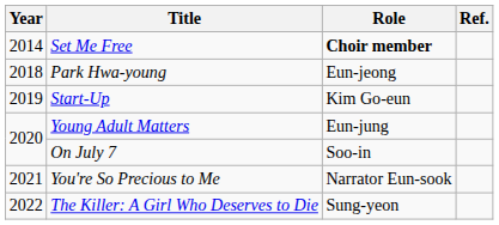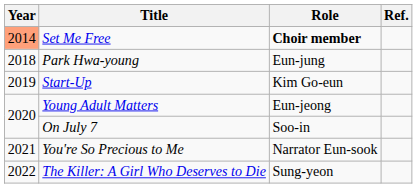 <table class="wikitable">
 <tr>
 <th>Year</th>
 <th>Title</th>
 <th>Role</th>
 <th>Ref.</th>
 </tr>
 <tr>
-<td>2014</td>
+<td style="background: lightsalmon;">2014</td>
 <td><em><a href='#'>Set Me Free</a></em></td>
 <td><strong>Choir member</strong></td>
 <td></td>
 </tr>
 <tr>
 <td>2018</td>
 <td><em>Park Hwa-young</em></td>
-<td>Eun-jeong</td>
+<td>Eun-jung</td>
 <td></td>
 </tr>
 <tr>
 <td>2019</td>
 <td><em><a href='#'>Start-Up</a></em></td>
 <td>Kim Go-eun</td>
 <td></td>
 </tr>
 <tr>
 <td rowspan=2>2020</td>
 <td><em><a href='#'>Young Adult Matters</a></em></td>
-<td>Eun-jung</td>
+<td>Eun-jeong</td>
 <td></td>
 </tr>
 <tr>
 <td><em>On July 7</em></td>
 <td>Soo-in</td>
 <td></td>
 </tr>
 <tr>
 <td>2021</td>
 <td><em>You're So Precious to Me</em></td>
 <td>Narrator Eun-sook</td>
 <td></td>
 </tr>
 <tr>
 <td>2022</td>
 <td><em><a href='#'>The Killer: A Girl Who Deserves to Die</a></em></td>
 <td>Sung-yeon</td>
 <td></td>
 </tr>
 </table>
